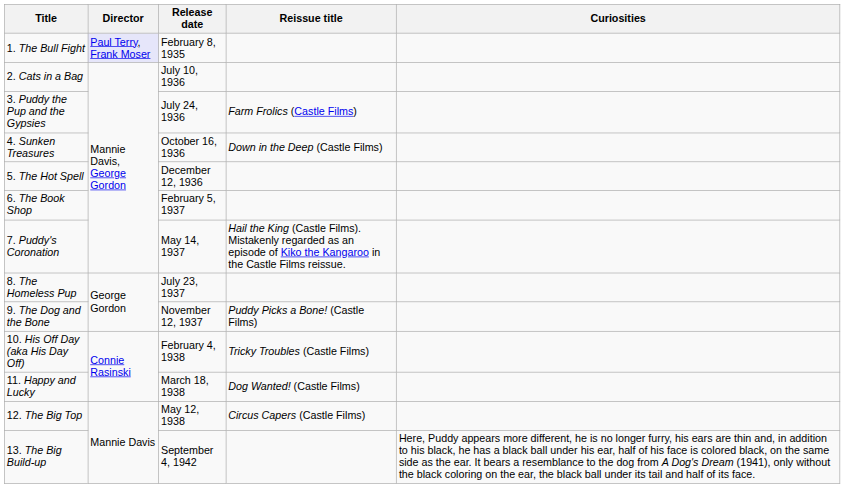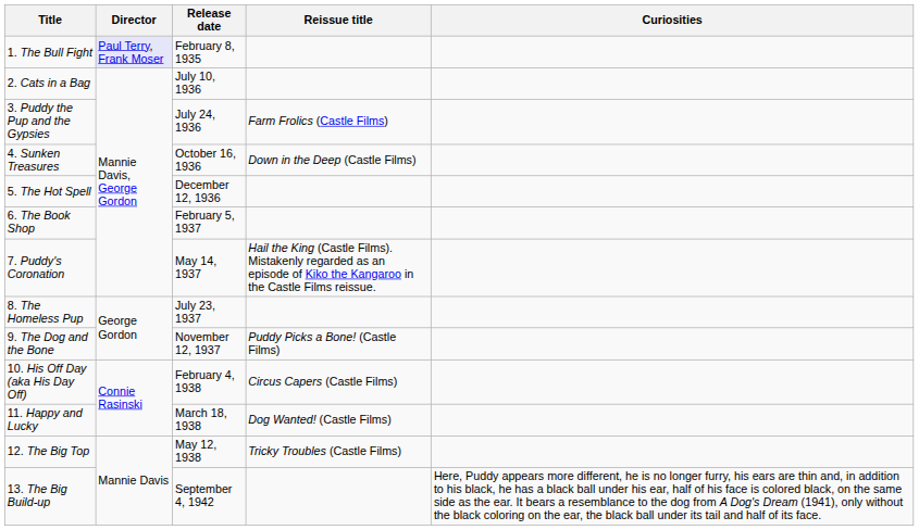 <table class="wikitable">
 <tr>
 <th>Title</th>
 <th>Director</th>
 <th>Release date</th>
 <th>Reissue title</th>
 <th>Curiosities</th>
 </tr>
 <tr>
 <td>1. <em>The Bull Fight</em></td>
 <td style="background: lavender;"><a href='#'>Paul Terry</a>, <a href='#'>Frank Moser</a></td>
 <td>February 8, 1935</td>
 <td></td>
 </tr>
 <tr>
 <td>2. <em>Cats in a Bag</em></td>
 <td rowspan="6">Mannie Davis, <a href='#'>George Gordon</a></td>
 <td>July 10, 1936</td>
 <td></td>
 <td></td>
 </tr>
 <tr>
 <td>3. <em>Puddy the Pup and the Gypsies</em></td>
 <td>July 24, 1936</td>
 <td><em>Farm Frolics</em> (<a href='#'>Castle Films</a>)</td>
 <td></td>
 </tr>
 <tr>
 <td>4. <em>Sunken Treasures</em></td>
 <td>October 16, 1936</td>
 <td><em>Down in the Deep</em> (Castle Films)</td>
 <td></td>
 </tr>
 <tr>
 <td>5. <em>The Hot Spell</em></td>
 <td>December 12, 1936</td>
 <td></td>
 <td></td>
 </tr>
 <tr>
 <td>6. <em>The Book Shop</em></td>
 <td>February 5, 1937</td>
 <td></td>
 <td></td>
 </tr>
 <tr>
 <td>7. <em>Puddy's Coronation</em></td>
 <td>May 14, 1937</td>
 <td><em>Hail the King</em> (Castle Films). Mistakenly regarded as an episode of <a href='#'>Kiko the Kangaroo</a> in the Castle Films reissue.</td>
 </tr>
 <tr>
 <td>8. <em>The Homeless Pup</em></td>
 <td rowspan="2">George Gordon</td>
 <td>July 23, 1937</td>
 <td></td>
 <td></td>
 </tr>
 <tr>
 <td>9. <em>The Dog and the Bone</em></td>
 <td>November 12, 1937</td>
 <td><em>Puddy Picks a Bone!</em> (Castle Films)</td>
 <td></td>
 </tr>
 <tr>
 <td>10. <em>His Off Day (aka His Day Off)</em></td>
 <td rowspan="2"><a href='#'>Connie Rasinski</a></td>
 <td>February 4, 1938</td>
-<td><em>Tricky Troubles</em> (Castle Films)</td>
+<td><em>Circus Capers</em> (Castle Films)</td>
 <td></td>
 </tr>
 <tr>
 <td>11. <em>Happy and Lucky</em></td>
 <td>March 18, 1938</td>
 <td><em>Dog Wanted!</em> (Castle Films)</td>
 <td></td>
 </tr>
 <tr>
 <td>12. <em>The Big Top</em></td>
 <td rowspan="2">Mannie Davis</td>
 <td>May 12, 1938</td>
-<td><em>Circus Capers</em> (Castle Films)</td>
+<td><em>Tricky Troubles</em> (Castle Films)</td>
 <td></td>
 </tr>
 <tr>
 <td>13. <em>The Big Build-up</em></td>
 <td>September 4, 1942</td>
 <td></td>
 <td>Here, Puddy appears more different, he is no longer furry, his ears are thin and, in addition to his black, he has a black ball under his ear, half of his face is colored black, on the same side as the ear. It bears a resemblance to the dog from <em>A Dog's Dream</em> (1941), only without the black coloring on the ear, the black ball under its tail and half of its face.</td>
 </tr>
 </table>
